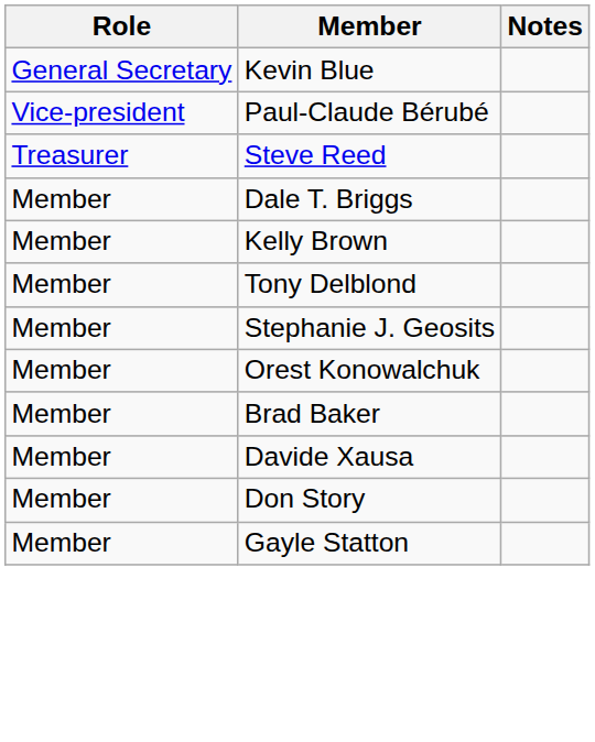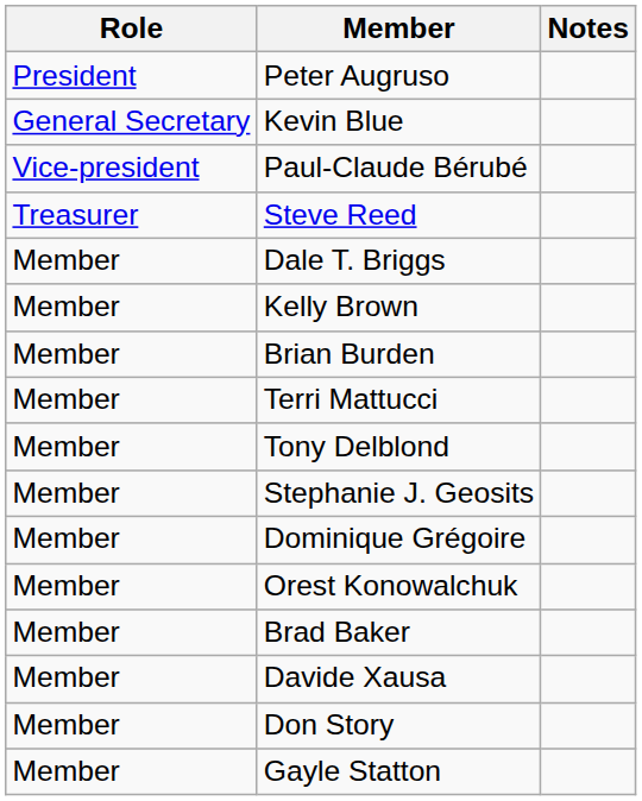 <table class="wikitable sortable">
 <tr>
 <th>Role</th>
 <th>Member</th>
 <th>Notes</th>
+</tr>
+<tr>
+<td><a href='#'>President</a></td>
+<td>Peter Augruso</td>
+<td></td>
 </tr>
 <tr>
 <td><a href='#'>General Secretary</a></td>
 <td>Kevin Blue</td>
 <td></td>
 </tr>
 <tr>
 <td><a href='#'>Vice-president</a></td>
 <td>Paul-Claude Bérubé</td>
 <td></td>
 </tr>
 <tr>
 <td><a href='#'>Treasurer</a></td>
 <td><a href='#'>Steve Reed</a></td>
 <td></td>
 </tr>
 <tr>
 <td>Member</td>
 <td>Dale T. Briggs</td>
 <td></td>
 </tr>
 <tr>
 <td>Member</td>
 <td>Kelly Brown</td>
 <td></td>
 </tr>
 <tr>
 <td>Member</td>
+<td>Brian Burden</td>
+<td></td>
+</tr>
+<tr>
+<td>Member</td>
+<td>Terri Mattucci</td>
+<td></td>
+</tr>
+<tr>
+<td>Member</td>
 <td>Tony Delblond</td>
 <td></td>
 </tr>
 <tr>
 <td>Member</td>
 <td>Stephanie J. Geosits</td>
+<td></td>
+</tr>
+<tr>
+<td>Member</td>
+<td>Dominique Grégoire</td>
 <td></td>
 </tr>
 <tr>
 <td>Member</td>
 <td>Orest Konowalchuk</td>
 <td></td>
 </tr>
 <tr>
 <td>Member</td>
 <td>Brad Baker</td>
 <td></td>
 </tr>
 <tr>
 <td>Member</td>
 <td>Davide Xausa</td>
 <td></td>
 </tr>
 <tr>
 <td>Member</td>
 <td>Don Story</td>
 <td></td>
 </tr>
 <tr>
 <td>Member</td>
 <td>Gayle Statton</td>
 <td></td>
 </tr>
 </table>
